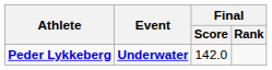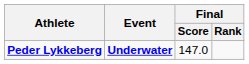 <table class=wikitable style=font-size:90%;text-align:center>
 <tr>
 <th rowspan=2>Athlete</th>
 <th rowspan=2>Event</th>
 <th colspan=2>Final</th>
 </tr>
 <tr style=font-size:95%>
 <th>Score</th>
 <th>Rank</th>
 </tr>
 <tr>
 <td align=left><strong><a href='#'>Peder Lykkeberg</a></strong></td>
 <td align=left><strong><a href='#'>Underwater</a></strong></td>
-<td>142.0</td>
+<td>147.0</td>
 <td></td>
 </tr>
 </table>
